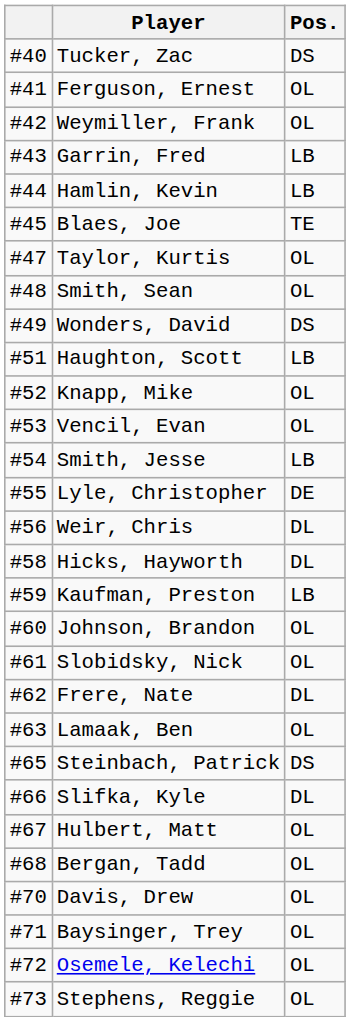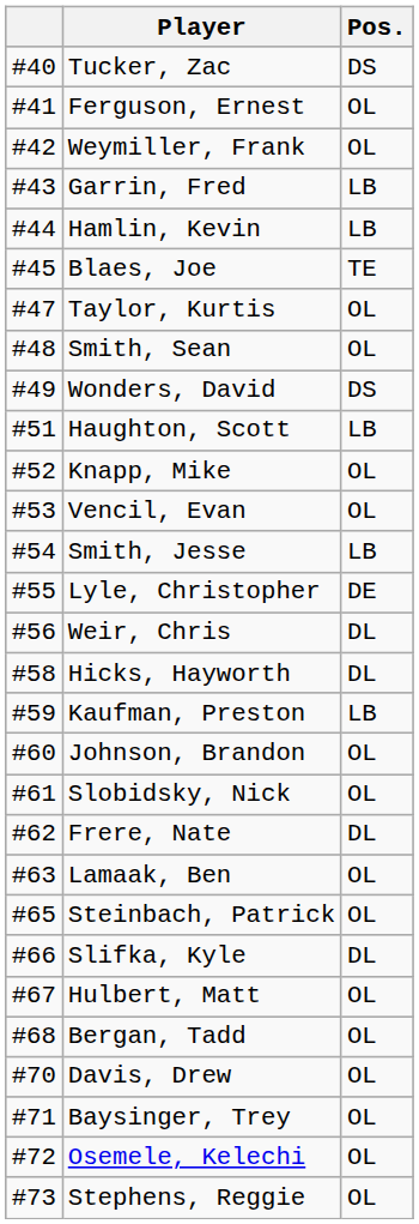 <table class="wikitable" style="float:left; margin-right:1em">
 <tr>
 <th></th>
 <th>Player</th>
 <th>Pos.</th>
 </tr>
 <tr>
 <td>#40</td>
 <td>Tucker, Zac</td>
 <td>DS</td>
 </tr>
 <tr>
 <td>#41</td>
 <td>Ferguson, Ernest</td>
 <td>OL</td>
 </tr>
 <tr>
 <td>#42</td>
 <td>Weymiller, Frank</td>
 <td>OL</td>
 </tr>
 <tr>
 <td>#43</td>
 <td>Garrin, Fred</td>
 <td>LB</td>
 </tr>
 <tr>
 <td>#44</td>
 <td>Hamlin, Kevin</td>
 <td>LB</td>
 </tr>
 <tr>
 <td>#45</td>
 <td>Blaes, Joe</td>
 <td>TE</td>
 </tr>
 <tr>
 <td>#47</td>
 <td>Taylor, Kurtis</td>
 <td>OL</td>
 </tr>
 <tr>
 <td>#48</td>
 <td>Smith, Sean</td>
 <td>OL</td>
 </tr>
 <tr>
 <td>#49</td>
 <td>Wonders, David</td>
 <td>DS</td>
 </tr>
 <tr>
 <td>#51</td>
 <td>Haughton, Scott</td>
 <td>LB</td>
 </tr>
 <tr>
 <td>#52</td>
 <td>Knapp, Mike</td>
 <td>OL</td>
 </tr>
 <tr>
 <td>#53</td>
 <td>Vencil, Evan</td>
 <td>OL</td>
 </tr>
 <tr>
 <td>#54</td>
 <td>Smith, Jesse</td>
 <td>LB</td>
 </tr>
 <tr>
 <td>#55</td>
 <td>Lyle, Christopher</td>
 <td>DE</td>
 </tr>
 <tr>
 <td>#56</td>
 <td>Weir, Chris</td>
 <td>DL</td>
 </tr>
 <tr>
 <td>#58</td>
 <td>Hicks, Hayworth</td>
 <td>DL</td>
 </tr>
 <tr>
 <td>#59</td>
 <td>Kaufman, Preston</td>
 <td>LB</td>
 </tr>
 <tr>
 <td>#60</td>
 <td>Johnson, Brandon</td>
 <td>OL</td>
 </tr>
 <tr>
 <td>#61</td>
 <td>Slobidsky, Nick</td>
 <td>OL</td>
 </tr>
 <tr>
 <td>#62</td>
 <td>Frere, Nate</td>
 <td>DL</td>
 </tr>
 <tr>
 <td>#63</td>
 <td>Lamaak, Ben</td>
 <td>OL</td>
 </tr>
 <tr>
 <td>#65</td>
 <td>Steinbach, Patrick</td>
-<td>DS</td>
+<td>OL</td>
 </tr>
 <tr>
 <td>#66</td>
 <td>Slifka, Kyle</td>
 <td>DL</td>
 </tr>
 <tr>
 <td>#67</td>
 <td>Hulbert, Matt</td>
 <td>OL</td>
 </tr>
 <tr>
 <td>#68</td>
 <td>Bergan, Tadd</td>
 <td>OL</td>
 </tr>
 <tr>
 <td>#70</td>
 <td>Davis, Drew</td>
 <td>OL</td>
 </tr>
 <tr>
 <td>#71</td>
 <td>Baysinger, Trey</td>
 <td>OL</td>
 </tr>
 <tr>
 <td>#72</td>
 <td><a href='#'>Osemele, Kelechi</a></td>
 <td>OL</td>
 </tr>
 <tr>
 <td>#73</td>
 <td>Stephens, Reggie</td>
 <td>OL</td>
 </tr>
 </table>
